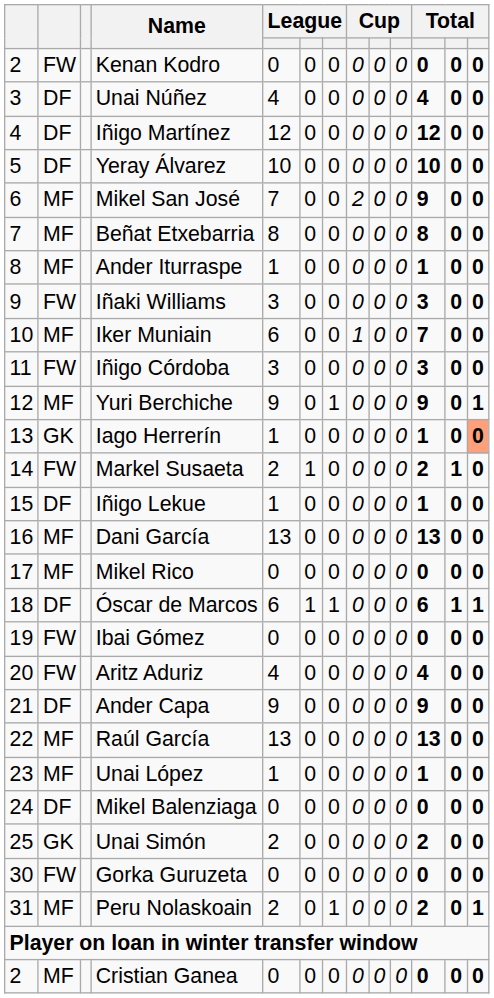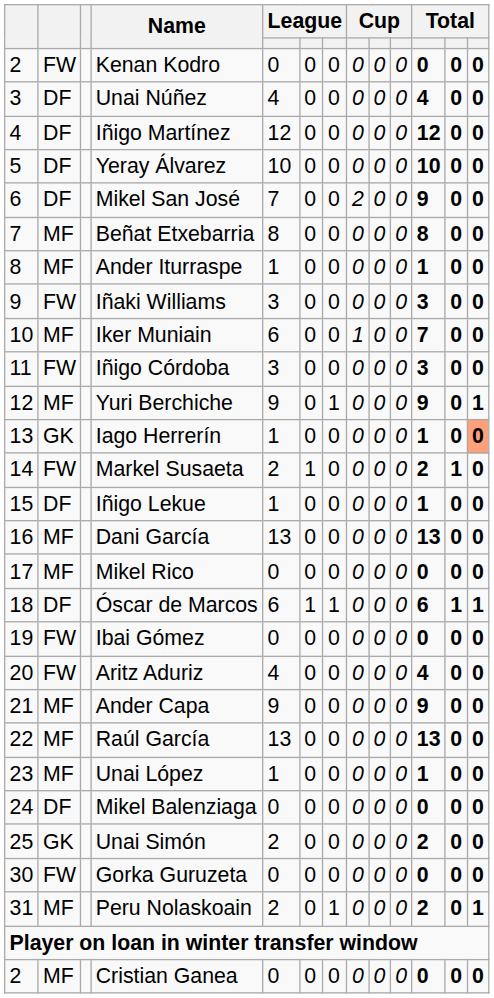 <table class="wikitable sortable">
 <tr>
 <th rowspan=2></th>
 <th rowspan=2></th>
 <th rowspan=2></th>
 <th rowspan=2>Name</th>
 <th colspan=3>League</th>
 <th colspan=3>Cup</th>
 <th colspan=3>Total</th>
 </tr>
 <tr>
 <th></th>
 <th></th>
 <th></th>
 <th></th>
 <th></th>
 <th></th>
 <th></th>
 <th></th>
 <th></th>
 </tr>
 <tr>
 <td>2</td>
 <td>FW</td>
 <td></td>
 <td>Kenan Kodro</td>
 <td>0</td>
 <td>0</td>
 <td>0</td>
 <td><em>0</em></td>
 <td><em>0</em></td>
 <td><em>0</em></td>
 <td><strong>0</strong></td>
 <td><strong>0</strong></td>
 <td><strong>0</strong></td>
 </tr>
 <tr>
 <td>3</td>
 <td>DF</td>
 <td></td>
 <td>Unai Núñez</td>
 <td>4</td>
 <td>0</td>
 <td>0</td>
 <td><em>0</em></td>
 <td><em>0</em></td>
 <td><em>0</em></td>
 <td><strong>4</strong></td>
 <td><strong>0</strong></td>
 <td><strong>0</strong></td>
 </tr>
 <tr>
 <td>4</td>
 <td>DF</td>
 <td></td>
 <td>Iñigo Martínez</td>
 <td>12</td>
 <td>0</td>
 <td>0</td>
 <td><em>0</em></td>
 <td><em>0</em></td>
 <td><em>0</em></td>
 <td><strong>12</strong></td>
 <td><strong>0</strong></td>
 <td><strong>0</strong></td>
 </tr>
 <tr>
 <td>5</td>
 <td>DF</td>
 <td></td>
 <td>Yeray Álvarez</td>
 <td>10</td>
 <td>0</td>
 <td>0</td>
 <td><em>0</em></td>
 <td><em>0</em></td>
 <td><em>0</em></td>
 <td><strong>10</strong></td>
 <td><strong>0</strong></td>
 <td><strong>0</strong></td>
 </tr>
 <tr>
 <td>6</td>
-<td>MF</td>
+<td>DF</td>
 <td></td>
 <td>Mikel San José</td>
 <td>7</td>
 <td>0</td>
 <td>0</td>
 <td><em>2</em></td>
 <td><em>0</em></td>
 <td><em>0</em></td>
 <td><strong>9</strong></td>
 <td><strong>0</strong></td>
 <td><strong>0</strong></td>
 </tr>
 <tr>
 <td>7</td>
 <td>MF</td>
 <td></td>
 <td>Beñat Etxebarria</td>
 <td>8</td>
 <td>0</td>
 <td>0</td>
 <td><em>0</em></td>
 <td><em>0</em></td>
 <td><em>0</em></td>
 <td><strong>8</strong></td>
 <td><strong>0</strong></td>
 <td><strong>0</strong></td>
 </tr>
 <tr>
 <td>8</td>
 <td>MF</td>
 <td></td>
 <td>Ander Iturraspe</td>
 <td>1</td>
 <td>0</td>
 <td>0</td>
 <td><em>0</em></td>
 <td><em>0</em></td>
 <td><em>0</em></td>
 <td><strong>1</strong></td>
 <td><strong>0</strong></td>
 <td><strong>0</strong></td>
 </tr>
 <tr>
 <td>9</td>
 <td>FW</td>
 <td></td>
 <td>Iñaki Williams</td>
 <td>3</td>
 <td>0</td>
 <td>0</td>
 <td><em>0</em></td>
 <td><em>0</em></td>
 <td><em>0</em></td>
 <td><strong>3</strong></td>
 <td><strong>0</strong></td>
 <td><strong>0</strong></td>
 </tr>
 <tr>
 <td>10</td>
 <td>MF</td>
 <td></td>
 <td>Iker Muniain</td>
 <td>6</td>
 <td>0</td>
 <td>0</td>
 <td><em>1</em></td>
 <td><em>0</em></td>
 <td><em>0</em></td>
 <td><strong>7</strong></td>
 <td><strong>0</strong></td>
 <td><strong>0</strong></td>
 </tr>
 <tr>
 <td>11</td>
 <td>FW</td>
 <td></td>
 <td>Iñigo Córdoba</td>
 <td>3</td>
 <td>0</td>
 <td>0</td>
 <td><em>0</em></td>
 <td><em>0</em></td>
 <td><em>0</em></td>
 <td><strong>3</strong></td>
 <td><strong>0</strong></td>
 <td><strong>0</strong></td>
 </tr>
 <tr>
 <td>12</td>
 <td>MF</td>
 <td></td>
 <td>Yuri Berchiche</td>
 <td>9</td>
 <td>0</td>
 <td>1</td>
 <td><em>0</em></td>
 <td><em>0</em></td>
 <td><em>0</em></td>
 <td><strong>9</strong></td>
 <td><strong>0</strong></td>
 <td><strong>1</strong></td>
 </tr>
 <tr>
 <td>13</td>
 <td>GK</td>
 <td></td>
 <td>Iago Herrerín</td>
 <td>1</td>
 <td>0</td>
 <td>0</td>
 <td><em>0</em></td>
 <td><em>0</em></td>
 <td><em>0</em></td>
 <td><strong>1</strong></td>
 <td><strong>0</strong></td>
 <td style="background: lightsalmon;"><strong>0</strong></td>
 </tr>
 <tr>
 <td>14</td>
 <td>FW</td>
 <td></td>
 <td>Markel Susaeta</td>
 <td>2</td>
 <td>1</td>
 <td>0</td>
 <td><em>0</em></td>
 <td><em>0</em></td>
 <td><em>0</em></td>
 <td><strong>2</strong></td>
 <td><strong>1</strong></td>
 <td><strong>0</strong></td>
 </tr>
 <tr>
 <td>15</td>
 <td>DF</td>
 <td></td>
 <td>Iñigo Lekue</td>
 <td>1</td>
 <td>0</td>
 <td>0</td>
 <td><em>0</em></td>
 <td><em>0</em></td>
 <td><em>0</em></td>
 <td><strong>1</strong></td>
 <td><strong>0</strong></td>
 <td><strong>0</strong></td>
 </tr>
 <tr>
 <td>16</td>
 <td>MF</td>
 <td></td>
 <td>Dani García</td>
 <td>13</td>
 <td>0</td>
 <td>0</td>
 <td><em>0</em></td>
 <td><em>0</em></td>
 <td><em>0</em></td>
 <td><strong>13</strong></td>
 <td><strong>0</strong></td>
 <td><strong>0</strong></td>
 </tr>
 <tr>
 <td>17</td>
 <td>MF</td>
 <td></td>
 <td>Mikel Rico</td>
 <td>0</td>
 <td>0</td>
 <td>0</td>
 <td><em>0</em></td>
 <td><em>0</em></td>
 <td><em>0</em></td>
 <td><strong>0</strong></td>
 <td><strong>0</strong></td>
 <td><strong>0</strong></td>
 </tr>
 <tr>
 <td>18</td>
 <td>DF</td>
 <td></td>
 <td>Óscar de Marcos</td>
 <td>6</td>
 <td>1</td>
 <td>1</td>
 <td><em>0</em></td>
 <td><em>0</em></td>
 <td><em>0</em></td>
 <td><strong>6</strong></td>
 <td><strong>1</strong></td>
 <td><strong>1</strong></td>
 </tr>
 <tr>
 <td>19</td>
 <td>FW</td>
 <td></td>
 <td>Ibai Gómez</td>
 <td>0</td>
 <td>0</td>
 <td>0</td>
 <td><em>0</em></td>
 <td><em>0</em></td>
 <td><em>0</em></td>
 <td><strong>0</strong></td>
 <td><strong>0</strong></td>
 <td><strong>0</strong></td>
 </tr>
 <tr>
 <td>20</td>
 <td>FW</td>
 <td></td>
 <td>Aritz Aduriz</td>
 <td>4</td>
 <td>0</td>
 <td>0</td>
 <td><em>0</em></td>
 <td><em>0</em></td>
 <td><em>0</em></td>
 <td><strong>4</strong></td>
 <td><strong>0</strong></td>
 <td><strong>0</strong></td>
 </tr>
 <tr>
 <td>21</td>
-<td>DF</td>
+<td>MF</td>
 <td></td>
 <td>Ander Capa</td>
 <td>9</td>
 <td>0</td>
 <td>0</td>
 <td><em>0</em></td>
 <td><em>0</em></td>
 <td><em>0</em></td>
 <td><strong>9</strong></td>
 <td><strong>0</strong></td>
 <td><strong>0</strong></td>
 </tr>
 <tr>
 <td>22</td>
 <td>MF</td>
 <td></td>
 <td>Raúl García</td>
 <td>13</td>
 <td>0</td>
 <td>0</td>
 <td><em>0</em></td>
 <td><em>0</em></td>
 <td><em>0</em></td>
 <td><strong>13</strong></td>
 <td><strong>0</strong></td>
 <td><strong>0</strong></td>
 </tr>
 <tr>
 <td>23</td>
 <td>MF</td>
 <td></td>
 <td>Unai López</td>
 <td>1</td>
 <td>0</td>
 <td>0</td>
 <td><em>0</em></td>
 <td><em>0</em></td>
 <td><em>0</em></td>
 <td><strong>1</strong></td>
 <td><strong>0</strong></td>
 <td><strong>0</strong></td>
 </tr>
 <tr>
 <td>24</td>
 <td>DF</td>
 <td></td>
 <td>Mikel Balenziaga</td>
 <td>0</td>
 <td>0</td>
 <td>0</td>
 <td><em>0</em></td>
 <td><em>0</em></td>
 <td><em>0</em></td>
 <td><strong>0</strong></td>
 <td><strong>0</strong></td>
 <td><strong>0</strong></td>
 </tr>
 <tr>
 <td>25</td>
 <td>GK</td>
 <td></td>
 <td>Unai Simón</td>
 <td>2</td>
 <td>0</td>
 <td>0</td>
 <td><em>0</em></td>
 <td><em>0</em></td>
 <td><em>0</em></td>
 <td><strong>2</strong></td>
 <td><strong>0</strong></td>
 <td><strong>0</strong></td>
 </tr>
 <tr>
 <td>30</td>
 <td>FW</td>
 <td></td>
 <td>Gorka Guruzeta</td>
 <td>0</td>
 <td>0</td>
 <td>0</td>
 <td><em>0</em></td>
 <td><em>0</em></td>
 <td><em>0</em></td>
 <td><strong>0</strong></td>
 <td><strong>0</strong></td>
 <td><strong>0</strong></td>
 </tr>
 <tr>
 <td>31</td>
 <td>MF</td>
 <td></td>
 <td>Peru Nolaskoain</td>
 <td>2</td>
 <td>0</td>
 <td>1</td>
 <td><em>0</em></td>
 <td><em>0</em></td>
 <td><em>0</em></td>
 <td><strong>2</strong></td>
 <td><strong>0</strong></td>
 <td><strong>1</strong></td>
 </tr>
 <tr>
 <td colspan=13><strong>Player on loan in winter transfer window</strong></td>
 </tr>
 <tr>
 <td>2</td>
 <td>MF</td>
 <td></td>
 <td>Cristian Ganea</td>
 <td>0</td>
 <td>0</td>
 <td>0</td>
 <td><em>0</em></td>
 <td><em>0</em></td>
 <td><em>0</em></td>
 <td><strong>0</strong></td>
 <td><strong>0</strong></td>
 <td><strong>0</strong></td>
 </tr>
 </table>
